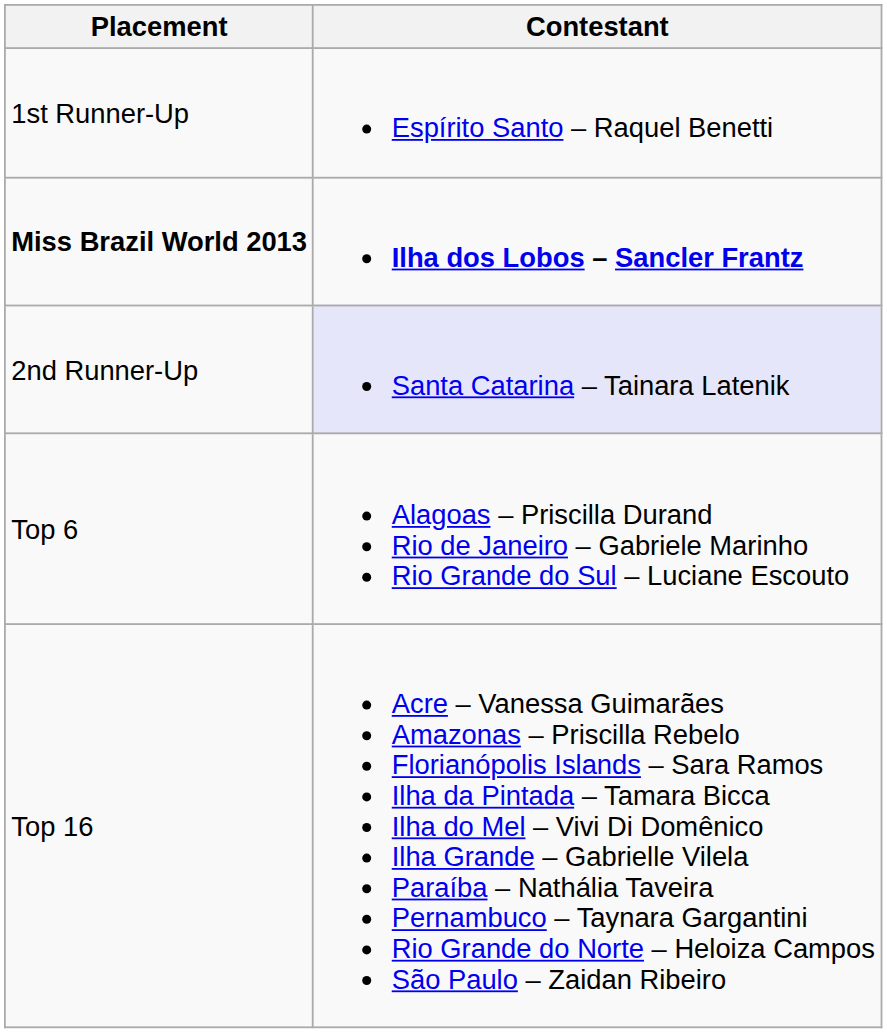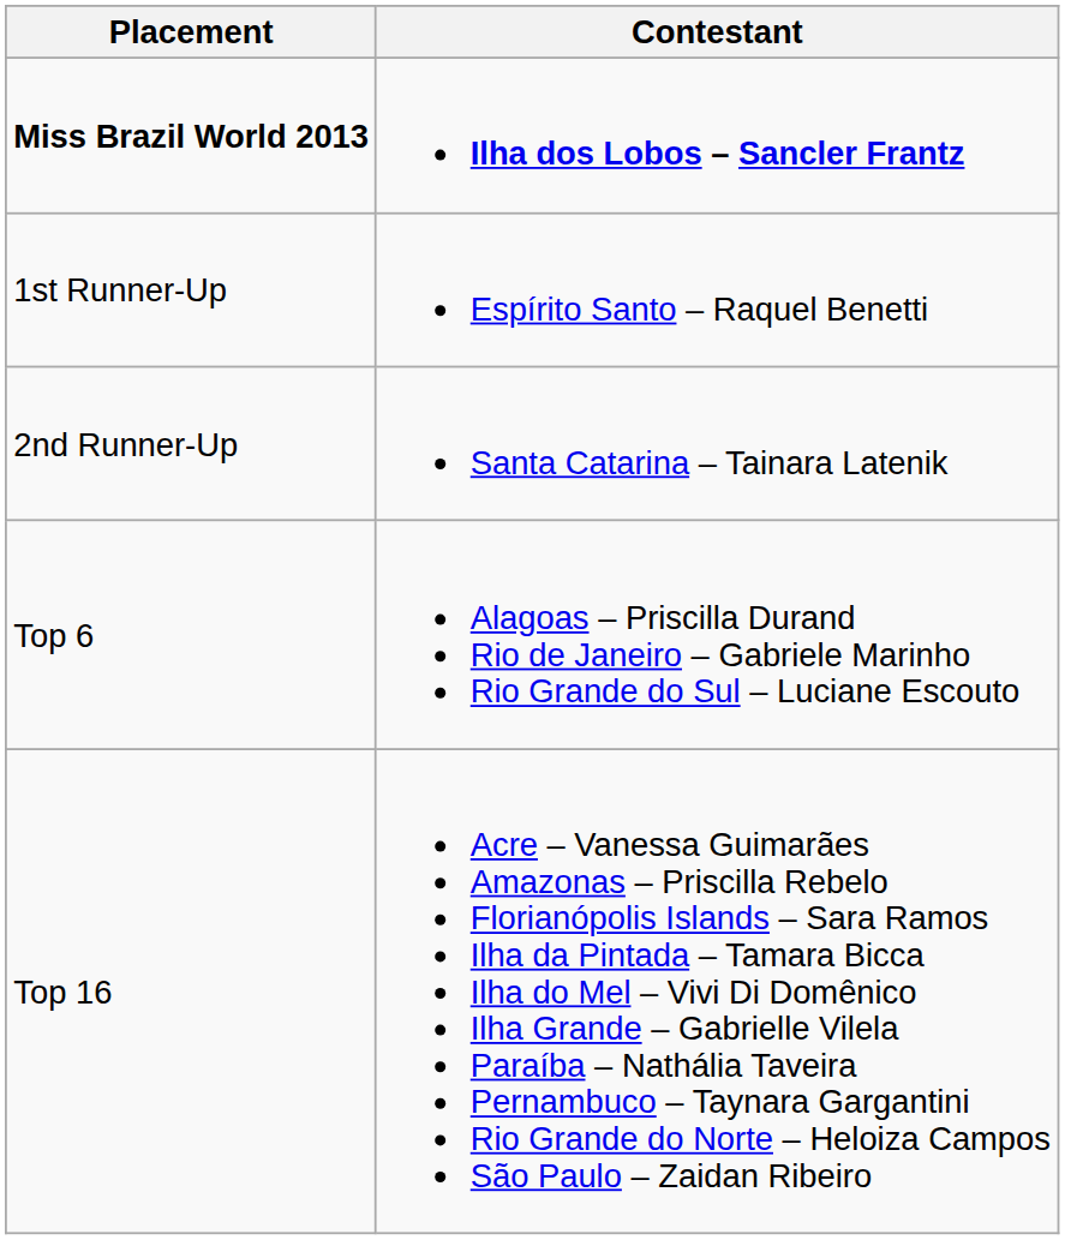 <table class="wikitable sortable" style="font-size: 95%;">
 <tr>
 <th>Placement</th>
 <th>Contestant</th>
 </tr>
 <tr>
+<td><strong>Miss Brazil World 2013</strong></td>
+<td><br><ul><li><strong><a href='#'>Ilha dos Lobos</a> – <a href='#'>Sancler Frantz</a></strong></li></ul></td>
+</tr>
+<tr>
 <td>1st Runner-Up</td>
 <td><br><ul><li><a href='#'>Espírito Santo</a> – Raquel Benetti</li></ul></td>
 </tr>
 <tr>
-<td><strong>Miss Brazil World 2013</strong></td>
-<td><br><ul><li><strong><a href='#'>Ilha dos Lobos</a> – <a href='#'>Sancler Frantz</a></strong></li></ul></td>
-</tr>
-<tr>
 <td>2nd Runner-Up</td>
-<td style="background: lavender;"><br><ul><li><a href='#'>Santa Catarina</a> – Tainara Latenik</li></ul></td>
+<td><br><ul><li><a href='#'>Santa Catarina</a> – Tainara Latenik</li></ul></td>
 </tr>
 <tr>
 <td>Top 6</td>
 <td><br><ul><li><a href='#'>Alagoas</a> – Priscilla Durand</li><li><a href='#'>Rio de Janeiro</a> – Gabriele Marinho</li><li><a href='#'>Rio Grande do Sul</a> – Luciane Escouto</li></ul></td>
 </tr>
 <tr>
 <td>Top 16</td>
 <td><br><ul><li><a href='#'>Acre</a> – Vanessa Guimarães</li><li><a href='#'>Amazonas</a> – Priscilla Rebelo</li><li><a href='#'>Florianópolis Islands</a> – Sara Ramos</li><li><a href='#'>Ilha da Pintada</a> – Tamara Bicca</li><li><a href='#'>Ilha do Mel</a> – Vivi Di Domênico</li><li><a href='#'>Ilha Grande</a> – Gabrielle Vilela</li><li><a href='#'>Paraíba</a> – Nathália Taveira</li><li><a href='#'>Pernambuco</a> – Taynara Gargantini</li><li><a href='#'>Rio Grande do Norte</a> – Heloiza Campos</li><li><a href='#'>São Paulo</a> – Zaidan Ribeiro</li></ul></td>
 </tr>
 </table>
